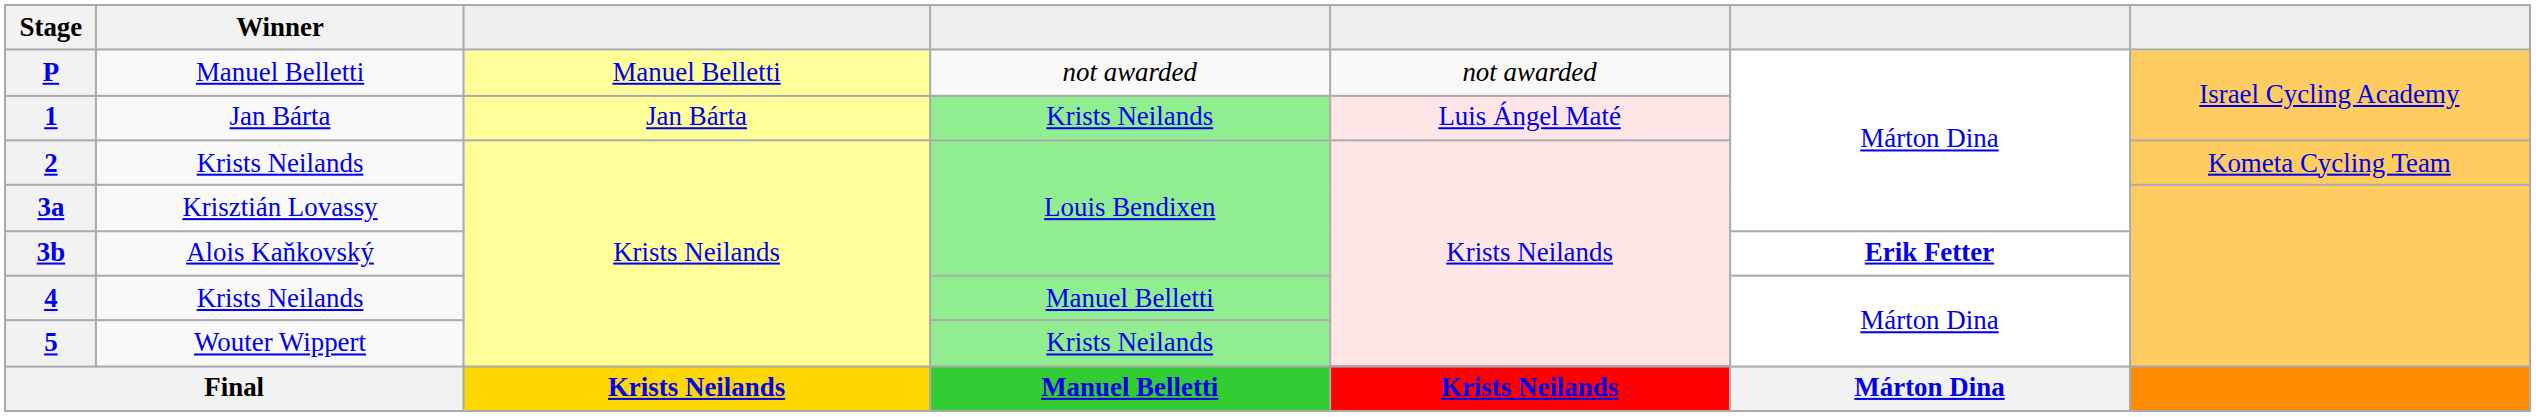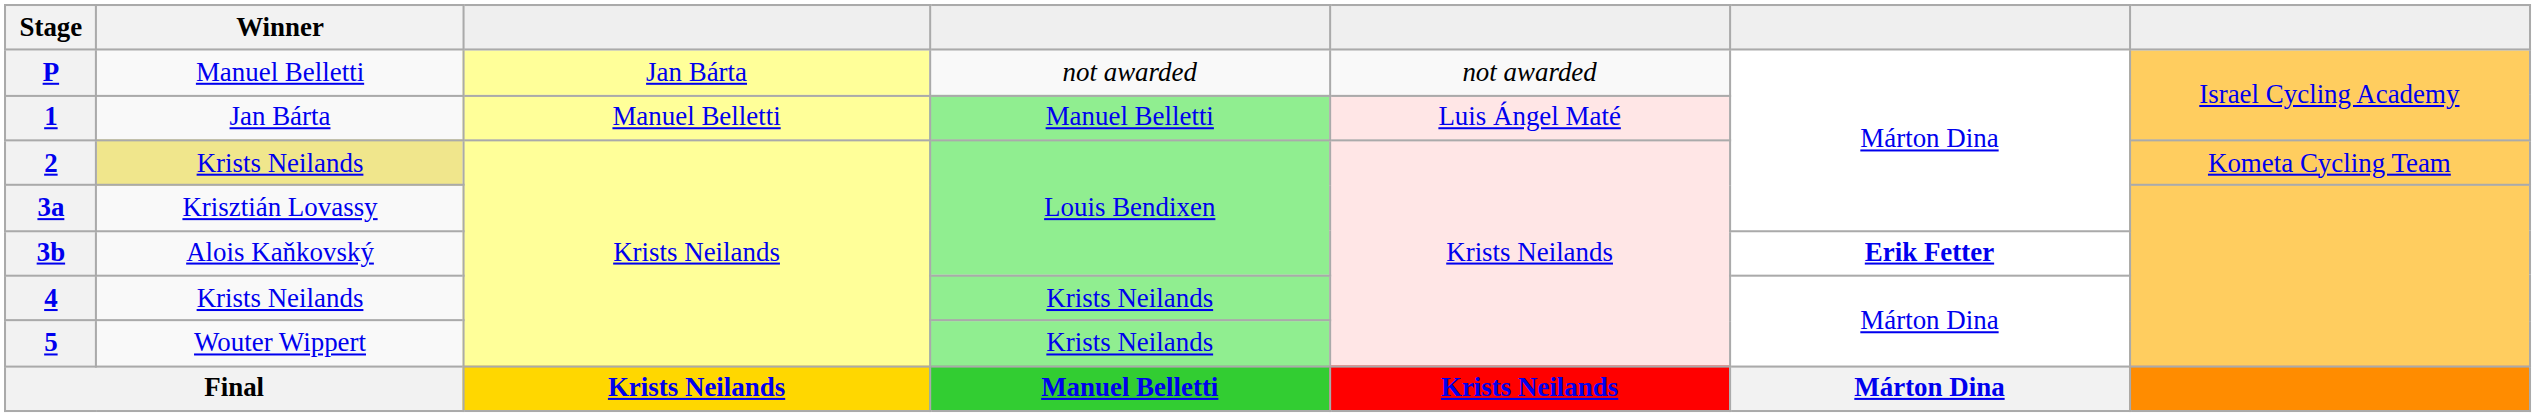 <table class="wikitable" style="text-align: center; font-size:smaller;">
 <tr style="background:#efefef;">
 <th style="width:2%;">Stage</th>
 <th style="width:11%;">Winner</th>
 <th style="background:#efefef; width:14%;"></th>
 <th style="background:#efefef; width:12%;"></th>
 <th style="background:#efefef; width:12%;"></th>
 <th style="background:#efefef; width:12%;"></th>
 <th style="background:#efefef; width:12%;"></th>
 </tr>
 <tr>
 <th><a href='#'>P</a></th>
 <td><a href='#'>Manuel Belletti</a></td>
-<td style="background:#FFFF99;"><a href='#'>Manuel Belletti</a></td>
+<td style="background:#FFFF99;"><a href='#'>Jan Bárta</a></td>
 <td><em>not awarded</em></td>
 <td><em>not awarded</em></td>
 <td rowspan=4 style="background:white;"><a href='#'>Márton Dina</a></td>
 <td rowspan=2 style="background:#FFCD5F;"><a href='#'>Israel Cycling Academy</a></td>
 </tr>
 <tr>
 <th><a href='#'>1</a></th>
 <td><a href='#'>Jan Bárta</a></td>
-<td style="background:#FFFF99;"><a href='#'>Jan Bárta</a></td>
-<td style="background:lightgreen;"><a href='#'>Krists Neilands</a></td>
+<td style="background:#FFFF99;"><a href='#'>Manuel Belletti</a></td>
+<td style="background:lightgreen;"><a href='#'>Manuel Belletti</a></td>
 <td style="background:#FFE6E6;"><a href='#'>Luis Ángel Maté</a></td>
 </tr>
 <tr>
 <th><a href='#'>2</a></th>
-<td><a href='#'>Krists Neilands</a></td>
+<td style="background: khaki;"><a href='#'>Krists Neilands</a></td>
 <td rowspan=5 style="background:#FFFF99;"><a href='#'>Krists Neilands</a></td>
 <td rowspan=3 style="background:lightgreen;"><a href='#'>Louis Bendixen</a></td>
 <td rowspan=5 style="background:#FFE6E6;"><a href='#'>Krists Neilands</a></td>
 <td style="background:#FFCD5F;"><a href='#'>Kometa Cycling Team</a></td>
 </tr>
 <tr>
 <th><a href='#'>3a</a></th>
 <td><a href='#'>Krisztián Lovassy</a></td>
 <td rowspan=4 style="background:#FFCD5F;"></td>
 </tr>
 <tr>
 <th><a href='#'>3b</a></th>
 <td><a href='#'>Alois Kaňkovský</a></td>
 <td style="background:white;"><strong><a href='#'>Erik Fetter</a></strong></td>
 </tr>
 <tr>
 <th><a href='#'>4</a></th>
 <td><a href='#'>Krists Neilands</a></td>
-<td style="background:lightgreen;"><a href='#'>Manuel Belletti</a></td>
+<td style="background:lightgreen;"><a href='#'>Krists Neilands</a></td>
 <td rowspan=2 style="background:white;"><a href='#'>Márton Dina</a></td>
 </tr>
 <tr>
 <th><a href='#'>5</a></th>
 <td><a href='#'>Wouter Wippert</a></td>
 <td style="background:lightgreen;"><a href='#'>Krists Neilands</a></td>
 </tr>
 <tr>
 <th colspan=2>Final</th>
 <th style="background:gold;"><a href='#'>Krists Neilands</a></th>
 <th style="background:limegreen;"><a href='#'>Manuel Belletti</a></th>
 <th style="background:#f00;"><a href='#'>Krists Neilands</a></th>
 <th style="background:offwhite;"><a href='#'>Márton Dina</a></th>
 <th style="background:#FF8C00;"></th>
 </tr>
 </table>
